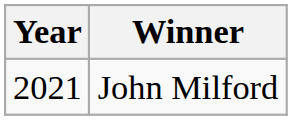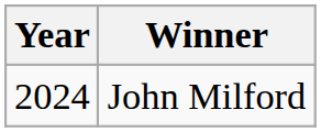 <table class="wikitable" style="text-align:left">
 <tr>
 <th>Year</th>
 <th>Winner</th>
 </tr>
 <tr>
-<td>2021</td>
+<td>2024</td>
 <td> John Milford</td>
 </tr>
 </table>
